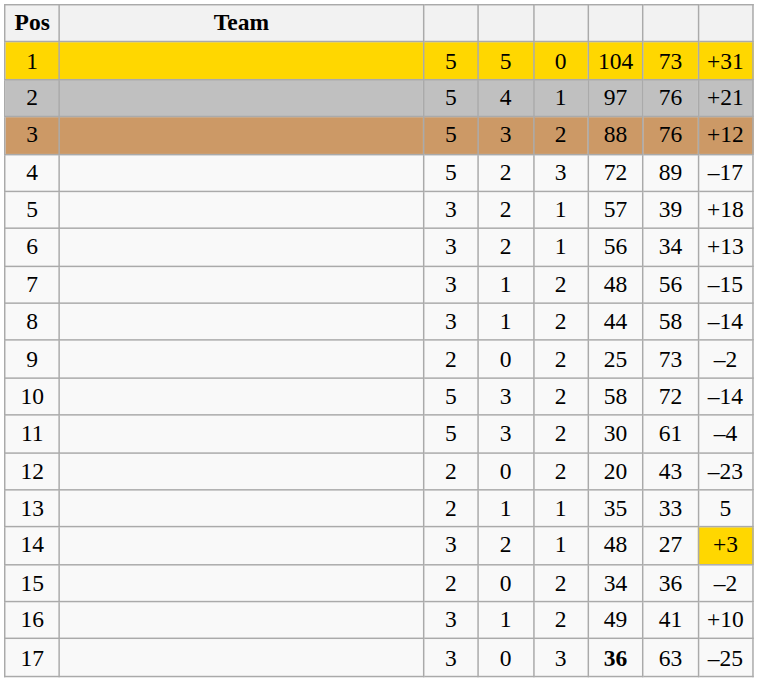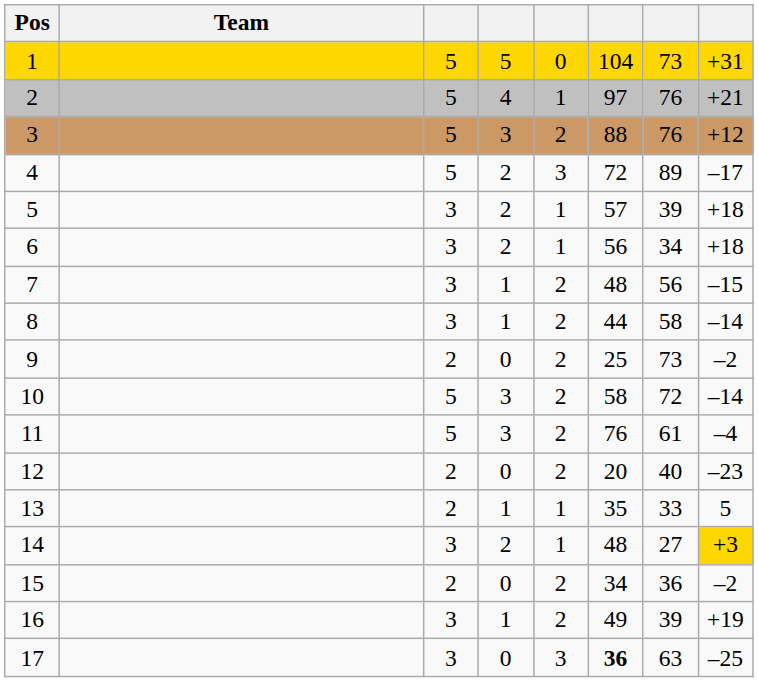 <table class="wikitable" style="text-align:center">
 <tr>
 <th width=30>Pos</th>
 <th ! width=240>Team</th>
 <th ! width=30></th>
 <th ! width=30></th>
 <th ! width=30></th>
 <th ! width=30></th>
 <th ! width=30></th>
 <th ! width=30></th>
 </tr>
 <tr bgcolor=gold>
 <td>1</td>
 <td align=left></td>
 <td>5</td>
 <td>5</td>
 <td>0</td>
 <td>104</td>
 <td>73</td>
 <td>+31</td>
 </tr>
 <tr bgcolor=silver>
 <td>2</td>
 <td align=left></td>
 <td>5</td>
 <td>4</td>
 <td>1</td>
 <td>97</td>
 <td>76</td>
 <td>+21</td>
 </tr>
 <tr bgcolor=cc9966>
 <td>3</td>
 <td align=left></td>
 <td>5</td>
 <td>3</td>
 <td>2</td>
 <td>88</td>
 <td>76</td>
 <td>+12</td>
 </tr>
 <tr>
 <td>4</td>
 <td align=left></td>
 <td>5</td>
 <td>2</td>
 <td>3</td>
 <td>72</td>
 <td>89</td>
 <td>–17</td>
 </tr>
 <tr>
 <td>5</td>
 <td align=left></td>
 <td>3</td>
 <td>2</td>
 <td>1</td>
 <td>57</td>
 <td>39</td>
 <td>+18</td>
 </tr>
 <tr>
 <td>6</td>
 <td align=left></td>
 <td>3</td>
 <td>2</td>
 <td>1</td>
 <td>56</td>
 <td>34</td>
-<td>+13</td>
+<td>+18</td>
 </tr>
 <tr>
 <td>7</td>
 <td align=left></td>
 <td>3</td>
 <td>1</td>
 <td>2</td>
 <td>48</td>
 <td>56</td>
 <td>–15</td>
 </tr>
 <tr>
 <td>8</td>
 <td align=left></td>
 <td>3</td>
 <td>1</td>
 <td>2</td>
 <td>44</td>
 <td>58</td>
 <td>–14</td>
 </tr>
 <tr>
 <td>9</td>
 <td align=left></td>
 <td>2</td>
 <td>0</td>
 <td>2</td>
 <td>25</td>
 <td>73</td>
 <td>–2</td>
 </tr>
 <tr>
 <td>10</td>
 <td align=left></td>
 <td>5</td>
 <td>3</td>
 <td>2</td>
 <td>58</td>
 <td>72</td>
 <td>–14</td>
 </tr>
 <tr>
 <td>11</td>
 <td align=left></td>
 <td>5</td>
 <td>3</td>
 <td>2</td>
-<td>30</td>
+<td>76</td>
 <td>61</td>
 <td>–4</td>
 </tr>
 <tr>
 <td>12</td>
 <td align=left></td>
 <td>2</td>
 <td>0</td>
 <td>2</td>
 <td>20</td>
-<td>43</td>
+<td>40</td>
 <td>–23</td>
 </tr>
 <tr>
 <td>13</td>
 <td align=left></td>
 <td>2</td>
 <td>1</td>
 <td>1</td>
 <td>35</td>
 <td>33</td>
 <td>5</td>
 </tr>
 <tr>
 <td>14</td>
 <td align=left></td>
 <td>3</td>
 <td>2</td>
 <td>1</td>
 <td>48</td>
 <td>27</td>
 <td style="background: gold;">+3</td>
 </tr>
 <tr>
 <td>15</td>
 <td align=left></td>
 <td>2</td>
 <td>0</td>
 <td>2</td>
 <td>34</td>
 <td>36</td>
 <td>–2</td>
 </tr>
 <tr>
 <td>16</td>
 <td align=left></td>
 <td>3</td>
 <td>1</td>
 <td>2</td>
 <td>49</td>
-<td>41</td>
-<td>+10</td>
+<td>39</td>
+<td>+19</td>
 </tr>
 <tr>
 <td>17</td>
 <td align=left></td>
 <td>3</td>
 <td>0</td>
 <td>3</td>
 <td><strong>36</strong></td>
 <td>63</td>
 <td>–25</td>
 </tr>
 </table>
